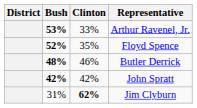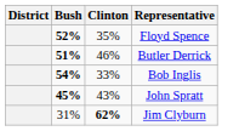 <table class=wikitable>
 <tr>
 <th>District</th>
 <th>Bush</th>
 <th>Clinton</th>
 <th>Representative</th>
 </tr>
 <tr align=center>
 <th></th>
-<td><strong>53%</strong></td>
-<td>33%</td>
-<td><a href='#'>Arthur Ravenel, Jr.</a></td>
-</tr>
-<tr align=center>
-<th></th>
 <td><strong>52%</strong></td>
 <td>35%</td>
 <td><a href='#'>Floyd Spence</a></td>
 </tr>
 <tr align=center>
 <th></th>
-<td><strong>48%</strong></td>
+<td><strong>51%</strong></td>
 <td>46%</td>
 <td><a href='#'>Butler Derrick</a></td>
 </tr>
 <tr align=center>
 <th></th>
-<td><strong>42%</strong></td>
-<td>42%</td>
+<td><strong>54%</strong></td>
+<td>33%</td>
+<td><a href='#'>Bob Inglis</a></td>
+</tr>
+<tr align=center>
+<th></th>
+<td><strong>45%</strong></td>
+<td>43%</td>
 <td><a href='#'>John Spratt</a></td>
 </tr>
 <tr align=center>
 <th></th>
 <td>31%</td>
 <td><strong>62%</strong></td>
 <td><a href='#'>Jim Clyburn</a></td>
 </tr>
 </table>
